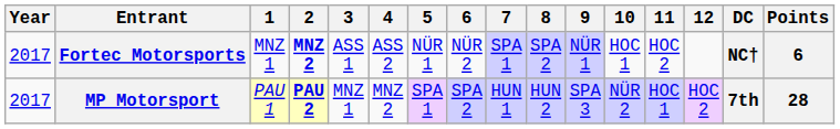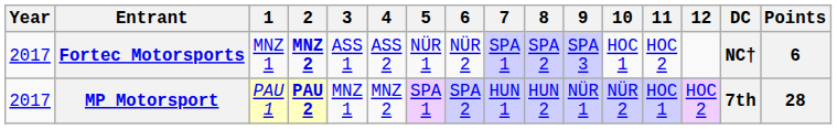 <table class="wikitable" style="text-align:center; font-size:85%">
 <tr>
 <th>Year</th>
 <th>Entrant</th>
 <th>1</th>
 <th>2</th>
 <th>3</th>
 <th>4</th>
 <th>5</th>
 <th>6</th>
 <th>7</th>
 <th>8</th>
 <th>9</th>
 <th>10</th>
 <th>11</th>
 <th>12</th>
 <th>DC</th>
 <th>Points</th>
 </tr>
 <tr>
 <td><a href='#'>2017</a></td>
 <th nowrap><a href='#'>Fortec Motorsports</a></th>
 <td style="background:#;"><a href='#'>MNZ<br>1</a><br></td>
 <td style="background:#;"><strong><a href='#'>MNZ<br>2</a><br></strong></td>
 <td style="background:#;"><a href='#'>ASS<br>1</a><br></td>
 <td style="background:#;"><a href='#'>ASS<br>2</a><br></td>
 <td style="background:#;"><a href='#'>NÜR<br>1</a><br></td>
 <td style="background:#;"><a href='#'>NÜR<br>2</a><br></td>
 <td style="background:#cfcfff;"><a href='#'>SPA<br>1</a><br></td>
 <td style="background:#cfcfff;"><a href='#'>SPA<br>2</a><br></td>
-<td style="background:#cfcfff;"><a href='#'>NÜR<br>1</a><br></td>
+<td style="background:#cfcfff;"><a href='#'>SPA<br>3</a><br></td>
 <td style="background:#;"><a href='#'>HOC<br>1</a><br></td>
 <td style="background:#;"><a href='#'>HOC<br>2</a><br></td>
 <td></td>
 <th>NC†</th>
 <th>6</th>
 </tr>
 <tr>
 <td><a href='#'>2017</a></td>
 <th><a href='#'>MP Motorsport</a></th>
 <td style="background:#ffffbf;"><em><a href='#'>PAU<br>1</a></em><br></td>
 <td style="background:#ffffbf;"><strong><a href='#'>PAU<br>2</a></strong><br></td>
 <td style="background:#;"><a href='#'>MNZ<br>1</a><br></td>
 <td style="background:#;"><a href='#'>MNZ<br>2</a><br></td>
 <td style="background:#efcfff;"><a href='#'>SPA<br>1</a><br></td>
 <td style="background:#cfcfff;"><a href='#'>SPA<br>2</a><br></td>
 <td style="background:#cfcfff;"><a href='#'>HUN<br>1</a><br></td>
 <td style="background:#cfcfff;"><a href='#'>HUN<br>2</a><br></td>
-<td style="background:#cfcfff;"><a href='#'>SPA<br>3</a><br></td>
+<td style="background:#cfcfff;"><a href='#'>NÜR<br>1</a><br></td>
 <td style="background:#cfcfff;"><a href='#'>NÜR<br>2</a><br></td>
 <td style="background:#cfcfff;"><a href='#'>HOC<br>1</a><br></td>
 <td style="background:#efcfff;"><a href='#'>HOC<br>2</a><br></td>
 <th>7th</th>
 <th>28</th>
 </tr>
 </table>
